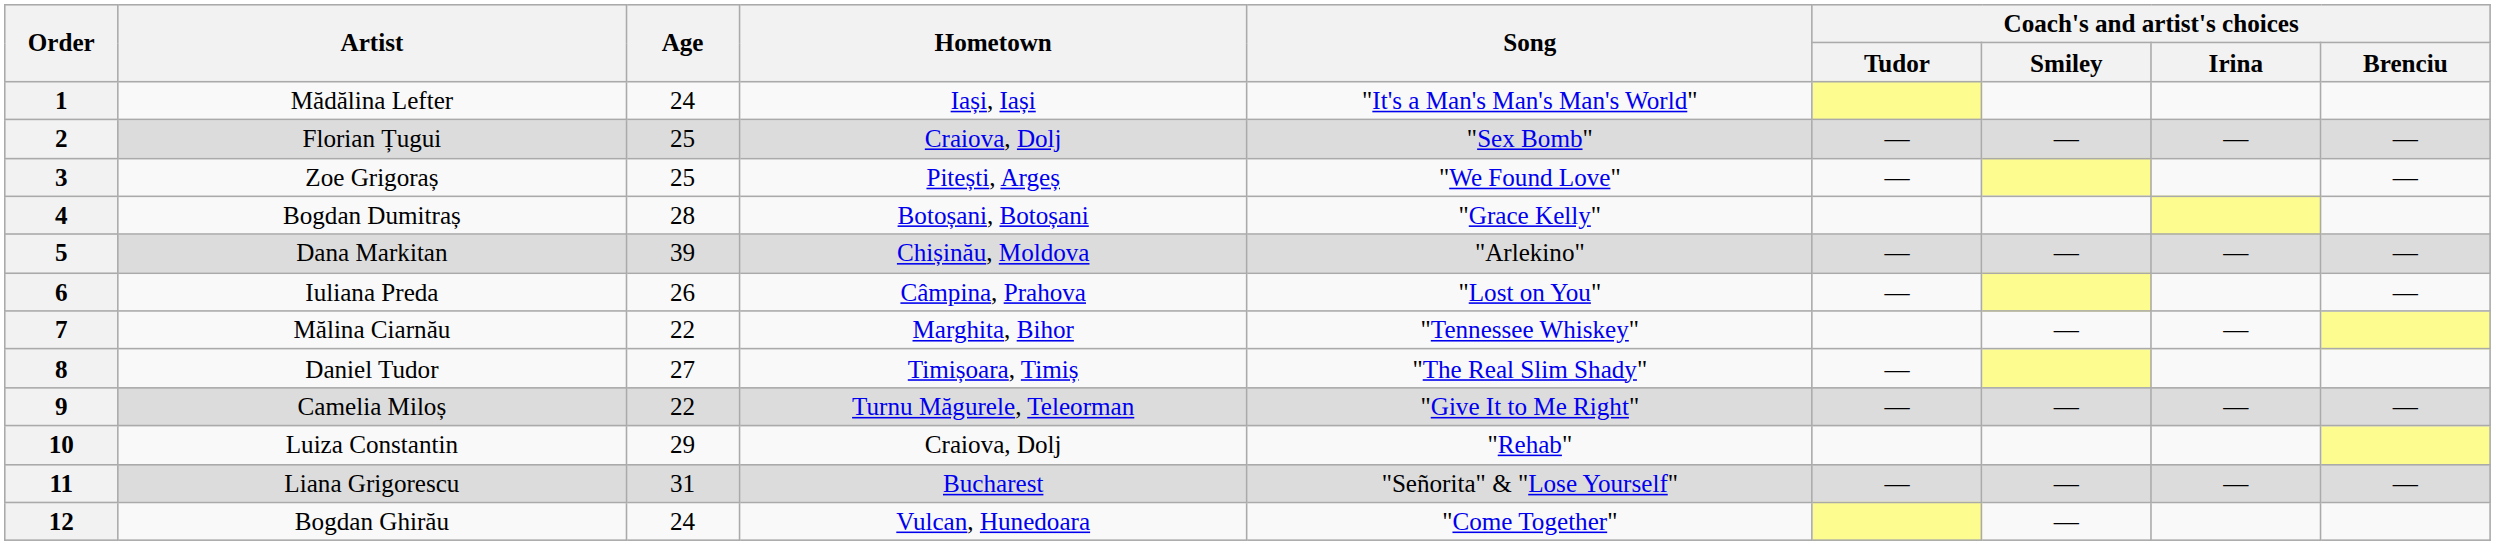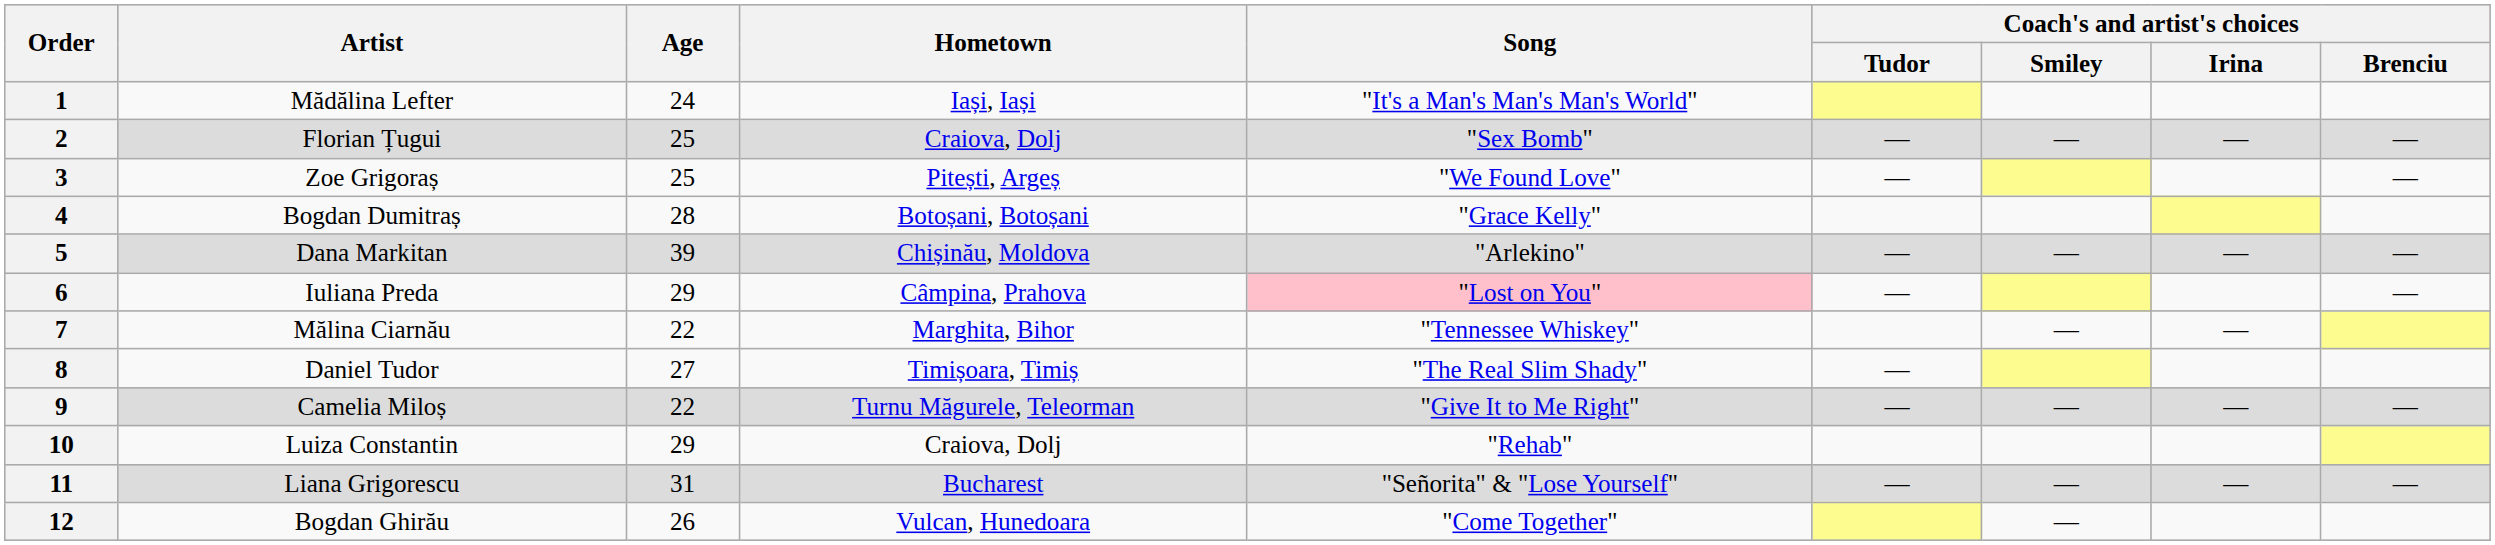 <table class="wikitable" style="text-align:center; line-height:17px; width:100%;">
 <tr>
 <th scope="col" rowspan="2" style="width:04%;">Order</th>
 <th scope="col" rowspan="2" style="width:18%;">Artist</th>
 <th scope="col" rowspan="2" style="width:04%;">Age</th>
 <th scope="col" rowspan="2" style="width:18%;">Hometown</th>
 <th scope="col" rowspan="2" style="width:20%;">Song</th>
 <th scope="col" colspan="4" style="width:24%;">Coach's and artist's choices</th>
 </tr>
 <tr>
 <th style="width:06%;">Tudor</th>
 <th style="width:06%;">Smiley</th>
 <th style="width:06%;">Irina</th>
 <th style="width:06%;">Brenciu</th>
 </tr>
 <tr>
 <th>1</th>
 <td>Mădălina Lefter</td>
 <td>24</td>
 <td><a href='#'>Iași</a>, <a href='#'>Iași</a></td>
 <td>"<a href='#'>It's a Man's Man's Man's World</a>"</td>
 <td style="background:#FDFC8F;"></td>
 <td></td>
 <td></td>
 <td></td>
 </tr>
 <tr style="background:#DCDCDC;">
 <th>2</th>
 <td>Florian Țugui</td>
 <td>25</td>
 <td><a href='#'>Craiova</a>, <a href='#'>Dolj</a></td>
 <td>"<a href='#'>Sex Bomb</a>"</td>
 <td>—</td>
 <td>—</td>
 <td>—</td>
 <td>—</td>
 </tr>
 <tr>
 <th>3</th>
 <td>Zoe Grigoraș</td>
 <td>25</td>
 <td><a href='#'>Pitești</a>, <a href='#'>Argeș</a></td>
 <td>"<a href='#'>We Found Love</a>"</td>
 <td>—</td>
 <td style="background:#FDFC8F;"></td>
 <td></td>
 <td>—</td>
 </tr>
 <tr>
 <th>4</th>
 <td>Bogdan Dumitraș</td>
 <td>28</td>
 <td><a href='#'>Botoșani</a>, <a href='#'>Botoșani</a></td>
 <td>"<a href='#'>Grace Kelly</a>"</td>
 <td></td>
 <td></td>
 <td style="background:#FDFC8F;"></td>
 <td></td>
 </tr>
 <tr style="background:#DCDCDC;">
 <th>5</th>
 <td>Dana Markitan</td>
 <td>39</td>
 <td><a href='#'>Chișinău</a>, <a href='#'>Moldova</a></td>
 <td>"Arlekino"</td>
 <td>—</td>
 <td>—</td>
 <td>—</td>
 <td>—</td>
 </tr>
 <tr>
 <th>6</th>
 <td>Iuliana Preda</td>
-<td>26</td>
+<td>29</td>
 <td><a href='#'>Câmpina</a>, <a href='#'>Prahova</a></td>
-<td>"<a href='#'>Lost on You</a>"</td>
+<td style="background: pink;">"<a href='#'>Lost on You</a>"</td>
 <td>—</td>
 <td style="background:#FDFC8F;"></td>
 <td></td>
 <td>—</td>
 </tr>
 <tr>
 <th>7</th>
 <td>Mălina Ciarnău</td>
 <td>22</td>
 <td><a href='#'>Marghita</a>, <a href='#'>Bihor</a></td>
 <td>"<a href='#'>Tennessee Whiskey</a>"</td>
 <td></td>
 <td>—</td>
 <td>—</td>
 <td style="background:#FDFC8F;"></td>
 </tr>
 <tr>
 <th>8</th>
 <td>Daniel Tudor</td>
 <td>27</td>
 <td><a href='#'>Timișoara</a>, <a href='#'>Timiș</a></td>
 <td>"<a href='#'>The Real Slim Shady</a>"</td>
 <td>—</td>
 <td style="background:#FDFC8F;"></td>
 <td></td>
 <td></td>
 </tr>
 <tr style="background:#DCDCDC;">
 <th>9</th>
 <td>Camelia Miloș</td>
 <td>22</td>
 <td><a href='#'>Turnu Măgurele</a>, <a href='#'>Teleorman</a></td>
 <td>"<a href='#'>Give It to Me Right</a>"</td>
 <td>—</td>
 <td>—</td>
 <td>—</td>
 <td>—</td>
 </tr>
 <tr>
 <th>10</th>
 <td>Luiza Constantin</td>
 <td>29</td>
 <td>Craiova, Dolj</td>
 <td>"<a href='#'>Rehab</a>"</td>
 <td></td>
 <td></td>
 <td></td>
 <td style="background:#FDFC8F;"></td>
 </tr>
 <tr style="background:#DCDCDC;">
 <th>11</th>
 <td>Liana Grigorescu</td>
 <td>31</td>
 <td><a href='#'>Bucharest</a></td>
 <td>"Señorita" & "<a href='#'>Lose Yourself</a>"</td>
 <td>—</td>
 <td>—</td>
 <td>—</td>
 <td>—</td>
 </tr>
 <tr>
 <th>12</th>
 <td>Bogdan Ghirău</td>
-<td>24</td>
+<td>26</td>
 <td><a href='#'>Vulcan</a>, <a href='#'>Hunedoara</a></td>
 <td>"<a href='#'>Come Together</a>"</td>
 <td style="background:#FDFC8F;"></td>
 <td>—</td>
 <td></td>
 <td></td>
 </tr>
 </table>
